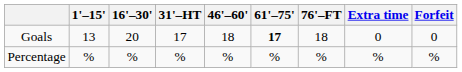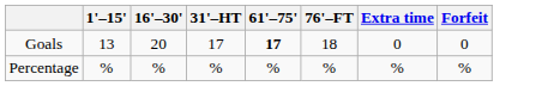 <table class="wikitable" style="text-align:center">
 <tr>
 <th></th>
 <th>1'–15'</th>
 <th>16'–30'</th>
 <th>31'–HT</th>
-<th>46'–60'</th>
 <th>61'–75'</th>
 <th>76'–FT</th>
 <th><a href='#'>Extra time</a></th>
 <th><a href='#'>Forfeit</a></th>
 </tr>
 <tr>
 <td>Goals</td>
 <td>13</td>
 <td>20</td>
 <td>17</td>
-<td>18</td>
 <td><strong>17</strong></td>
 <td>18</td>
 <td>0</td>
 <td>0</td>
 </tr>
 <tr>
 <td>Percentage</td>
 <td>%</td>
 <td>%</td>
 <td>%</td>
 <td>%</td>
 <td>%</td>
 <td>%</td>
 <td>%</td>
-<td>%</td>
 </tr>
 </table>
